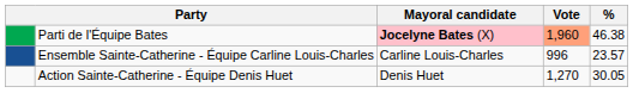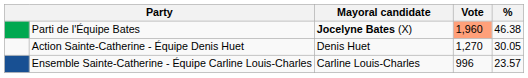 <table class="wikitable">
 <tr>
 <th bgcolor="#DDDDFF" width="230px" colspan="2">Party</th>
 <th bgcolor="#DDDDFF" width="200px">Mayoral candidate</th>
 <th bgcolor="#DDDDFF" width="50px">Vote</th>
 <th bgcolor="#DDDDFF" width="30px">%</th>
 </tr>
 <tr>
 <td bgcolor=#00A850 width="30px"> </td>
 <td>Parti de l'Équipe Bates</td>
-<td style="background: pink;"><strong>Jocelyne Bates</strong> (X)</td>
+<td><strong>Jocelyne Bates</strong> (X)</td>
 <td style="background: lightsalmon;">1,960</td>
 <td>46.38</td>
+</tr>
+<tr>
+<td> </td>
+<td>Action Sainte-Catherine - Équipe Denis Huet</td>
+<td>Denis Huet</td>
+<td>1,270</td>
+<td>30.05</td>
 </tr>
 <tr>
 <td bgcolor=#185093 width="30px"> </td>
 <td>Ensemble Sainte-Catherine - Équipe Carline Louis-Charles</td>
 <td>Carline Louis-Charles</td>
 <td>996</td>
 <td>23.57</td>
 </tr>
-<tr>
-<td> </td>
-<td>Action Sainte-Catherine - Équipe Denis Huet</td>
-<td>Denis Huet</td>
-<td>1,270</td>
-<td>30.05</td>
-</tr>
 </table>
